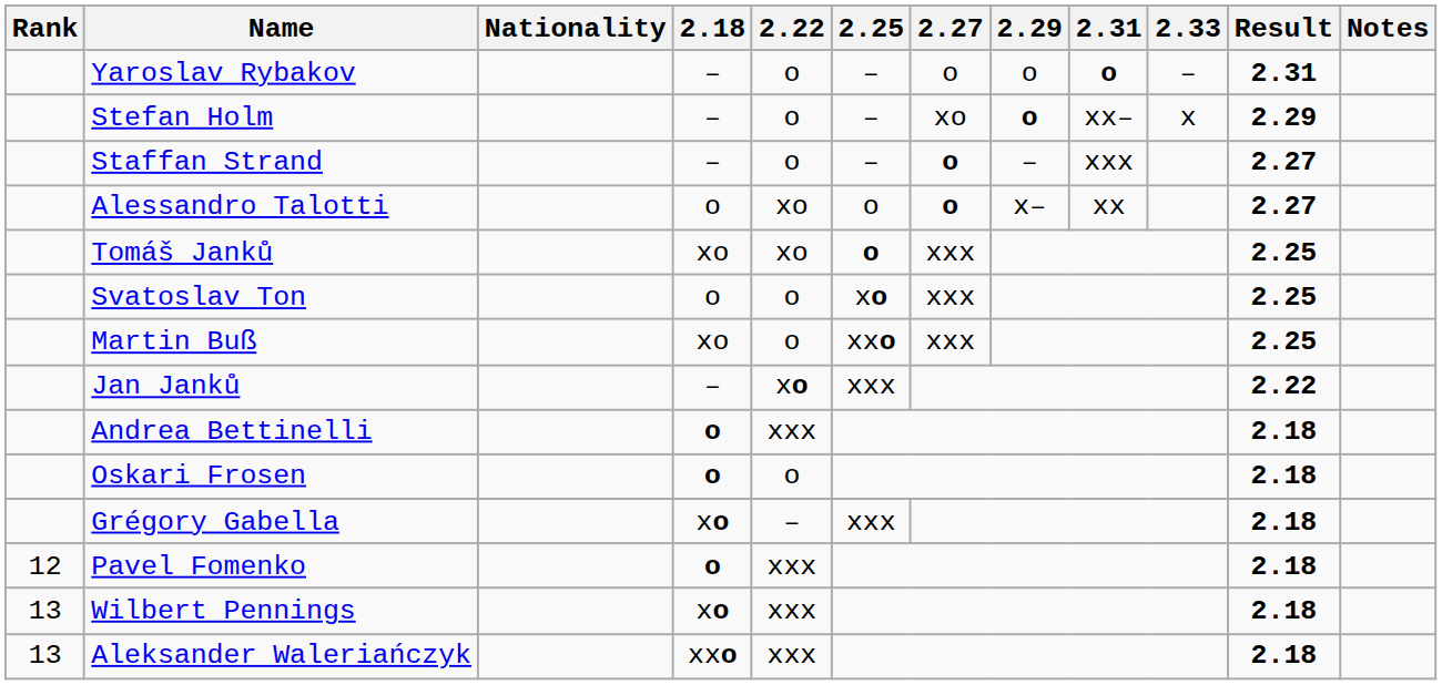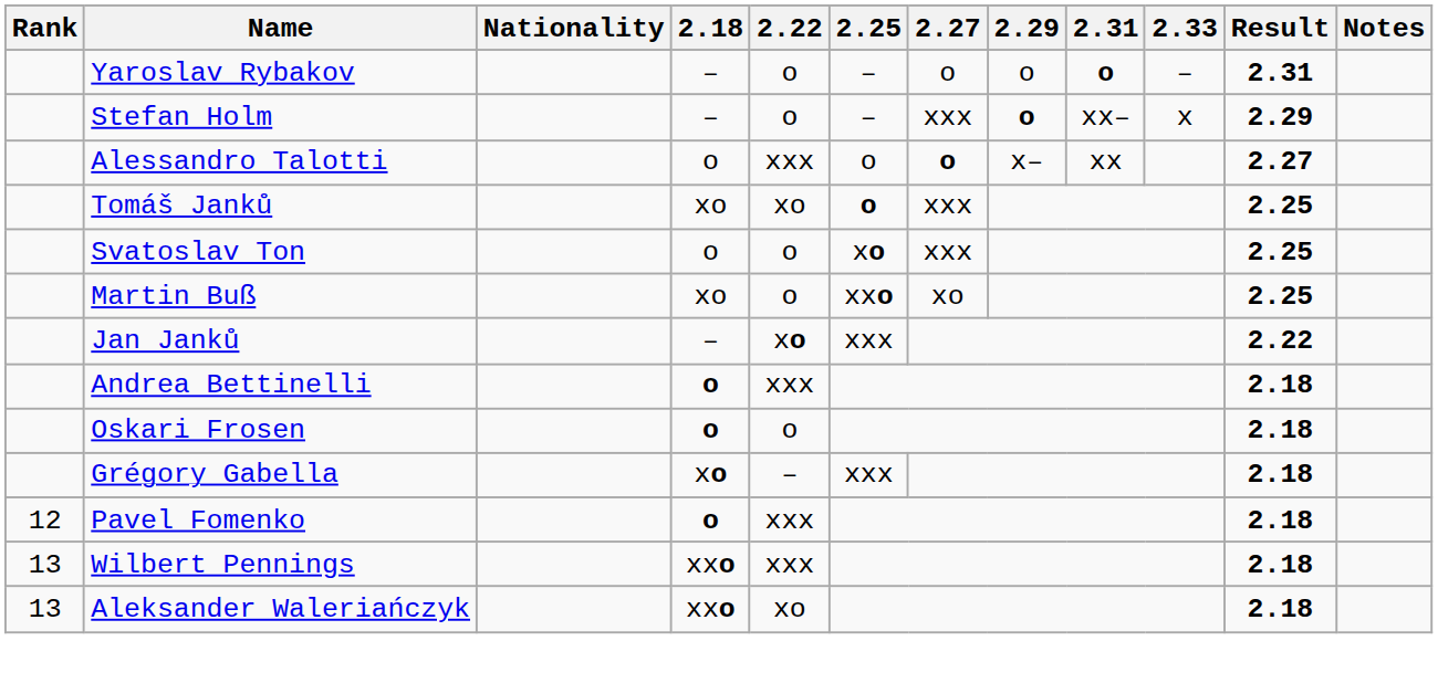 <table class="wikitable sortable" style="text-align:center">
 <tr>
 <th>Rank</th>
 <th>Name</th>
 <th>Nationality</th>
 <th>2.18</th>
 <th>2.22</th>
 <th>2.25</th>
 <th>2.27</th>
 <th>2.29</th>
 <th>2.31</th>
 <th>2.33</th>
 <th>Result</th>
 <th>Notes</th>
 </tr>
 <tr>
 <td></td>
 <td align=left><a href='#'>Yaroslav Rybakov</a></td>
 <td align=left></td>
 <td>–</td>
 <td>o</td>
 <td>–</td>
 <td>o</td>
 <td>o</td>
 <td><strong>o</strong></td>
 <td>–</td>
 <td><strong>2.31</strong></td>
 <td></td>
 </tr>
 <tr>
 <td></td>
 <td align=left><a href='#'>Stefan Holm</a></td>
 <td align=left></td>
 <td>–</td>
 <td>o</td>
 <td>–</td>
-<td>xo</td>
+<td>xxx</td>
 <td><strong>o</strong></td>
 <td>xx–</td>
 <td>x</td>
 <td><strong>2.29</strong></td>
 <td></td>
 </tr>
 <tr>
 <td></td>
-<td align=left><a href='#'>Staffan Strand</a></td>
-<td align=left></td>
-<td>–</td>
-<td>o</td>
-<td>–</td>
-<td><strong>o</strong></td>
-<td>–</td>
-<td>xxx</td>
-<td></td>
-<td><strong>2.27</strong></td>
-<td></td>
-</tr>
-<tr>
-<td></td>
 <td align=left><a href='#'>Alessandro Talotti</a></td>
 <td align=left></td>
 <td>o</td>
-<td>xo</td>
+<td>xxx</td>
 <td>o</td>
 <td><strong>o</strong></td>
 <td>x–</td>
 <td>xx</td>
 <td></td>
 <td><strong>2.27</strong></td>
 <td></td>
 </tr>
 <tr>
 <td></td>
 <td align=left><a href='#'>Tomáš Janků</a></td>
 <td align=left></td>
 <td>xo</td>
 <td>xo</td>
 <td><strong>o</strong></td>
 <td>xxx</td>
 <td colspan=3></td>
 <td><strong>2.25</strong></td>
 <td></td>
 </tr>
 <tr>
 <td></td>
 <td align=left><a href='#'>Svatoslav Ton</a></td>
 <td align=left></td>
 <td>o</td>
 <td>o</td>
 <td>x<strong>o</strong></td>
 <td>xxx</td>
 <td colspan=3></td>
 <td><strong>2.25</strong></td>
 <td></td>
 </tr>
 <tr>
 <td></td>
 <td align=left><a href='#'>Martin Buß</a></td>
 <td align=left></td>
 <td>xo</td>
 <td>o</td>
 <td>xx<strong>o</strong></td>
-<td>xxx</td>
+<td>xo</td>
 <td colspan=3></td>
 <td><strong>2.25</strong></td>
 <td></td>
 </tr>
 <tr>
 <td></td>
 <td align=left><a href='#'>Jan Janků</a></td>
 <td align=left></td>
 <td>–</td>
 <td>x<strong>o</strong></td>
 <td>xxx</td>
 <td colspan=4></td>
 <td><strong>2.22</strong></td>
 <td></td>
 </tr>
 <tr>
 <td></td>
 <td align=left><a href='#'>Andrea Bettinelli</a></td>
 <td align=left></td>
 <td><strong>o</strong></td>
 <td>xxx</td>
 <td colspan=5></td>
 <td><strong>2.18</strong></td>
 <td></td>
 </tr>
 <tr>
 <td></td>
 <td align=left><a href='#'>Oskari Frosen</a></td>
 <td align=left></td>
 <td><strong>o</strong></td>
 <td>o</td>
 <td colspan=5></td>
 <td><strong>2.18</strong></td>
 <td></td>
 </tr>
 <tr>
 <td></td>
 <td align=left><a href='#'>Grégory Gabella</a></td>
 <td align=left></td>
 <td>x<strong>o</strong></td>
 <td>–</td>
 <td>xxx</td>
 <td colspan=4></td>
 <td><strong>2.18</strong></td>
 <td></td>
 </tr>
 <tr>
 <td>12</td>
 <td align=left><a href='#'>Pavel Fomenko</a></td>
 <td align=left></td>
 <td><strong>o</strong></td>
 <td>xxx</td>
 <td colspan=5></td>
 <td><strong>2.18</strong></td>
 <td></td>
 </tr>
 <tr>
 <td>13</td>
 <td align=left><a href='#'>Wilbert Pennings</a></td>
 <td align=left></td>
-<td>x<strong>o</strong></td>
+<td>xx<strong>o</strong></td>
 <td>xxx</td>
 <td colspan=5></td>
 <td><strong>2.18</strong></td>
 <td></td>
 </tr>
 <tr>
 <td>13</td>
 <td align=left><a href='#'>Aleksander Waleriańczyk</a></td>
 <td align=left></td>
 <td>xx<strong>o</strong></td>
-<td>xxx</td>
+<td>xo</td>
 <td colspan=5></td>
 <td><strong>2.18</strong></td>
 <td></td>
 </tr>
 </table>
